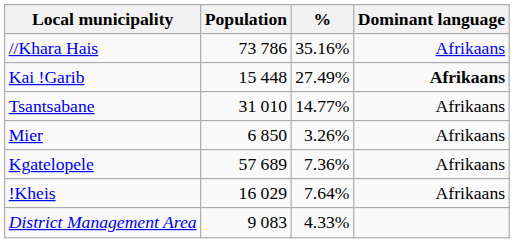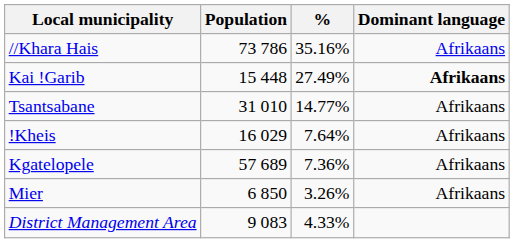 <table class="wikitable" style="font-size: 95%; text-align: right">
 <tr>
 <th>Local municipality</th>
 <th>Population</th>
 <th>%</th>
 <th>Dominant language</th>
 </tr>
 <tr>
 <td align=left><a href='#'>//Khara Hais</a></td>
 <td>73 786</td>
 <td>35.16%</td>
 <td><a href='#'>Afrikaans</a></td>
 </tr>
 <tr>
 <td align=left><a href='#'>Kai !Garib</a></td>
 <td>15 448</td>
 <td>27.49%</td>
 <td><strong>Afrikaans</strong></td>
 </tr>
 <tr>
 <td align=left><a href='#'>Tsantsabane</a></td>
 <td>31 010</td>
 <td>14.77%</td>
 <td>Afrikaans</td>
 </tr>
 <tr>
-<td align=left><a href='#'>Mier</a></td>
-<td>6 850</td>
-<td>3.26%</td>
+<td align=left><a href='#'>!Kheis</a></td>
+<td>16 029</td>
+<td>7.64%</td>
 <td>Afrikaans</td>
 </tr>
 <tr>
 <td align=left><a href='#'>Kgatelopele</a></td>
 <td>57 689</td>
 <td>7.36%</td>
 <td>Afrikaans</td>
 </tr>
 <tr>
-<td align=left><a href='#'>!Kheis</a></td>
-<td>16 029</td>
-<td>7.64%</td>
+<td align=left><a href='#'>Mier</a></td>
+<td>6 850</td>
+<td>3.26%</td>
 <td>Afrikaans</td>
 </tr>
 <tr>
 <td align=left><em><a href='#'>District Management Area</a></em></td>
 <td>9 083</td>
 <td>4.33%</td>
 <td></td>
 </tr>
 </table>
